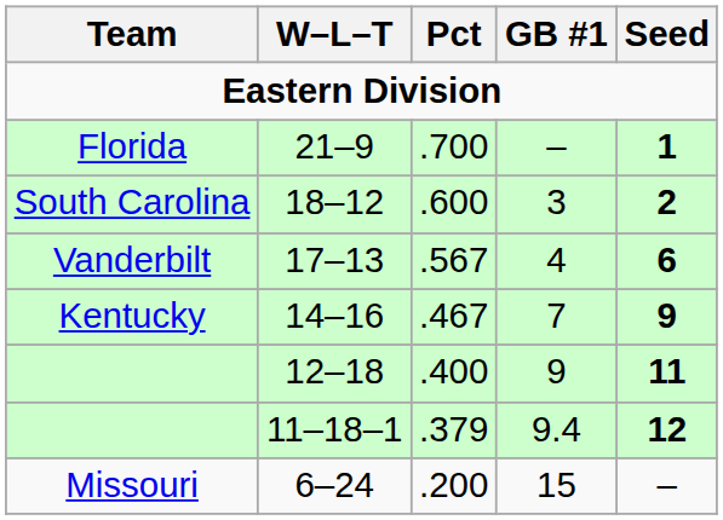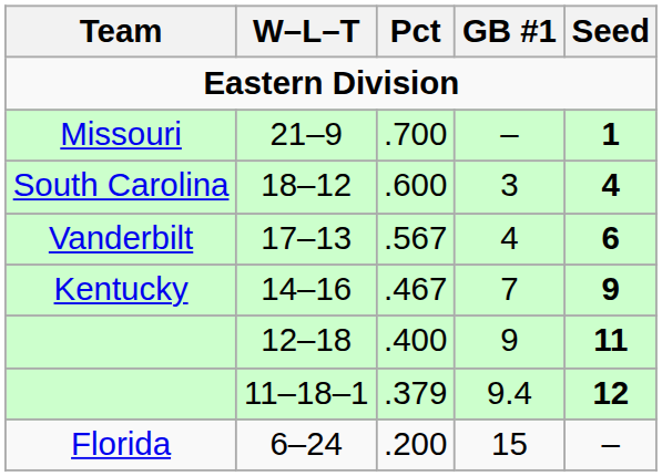 <table class="wikitable" style="float:left; margin-right:1em; text-align:center;">
 <tr>
 <th>Team</th>
 <th>W–L–T</th>
 <th>Pct</th>
 <th>GB #1</th>
 <th>Seed<br></th>
 </tr>
 <tr>
 <td colspan="7" align="center"><strong>Eastern Division</strong></td>
 </tr>
 <tr bgcolor=#ccffcc>
-<td><a href='#'>Florida</a></td>
+<td><a href='#'>Missouri</a></td>
 <td>21–9</td>
 <td>.700</td>
 <td>–</td>
 <td><strong>1</strong></td>
 </tr>
 <tr bgcolor=#ccffcc>
 <td><a href='#'>South Carolina</a></td>
 <td>18–12</td>
 <td>.600</td>
 <td>3</td>
-<td><strong>2</strong></td>
+<td><strong>4</strong></td>
 </tr>
 <tr bgcolor=#ccffcc>
 <td><a href='#'>Vanderbilt</a></td>
 <td>17–13</td>
 <td>.567</td>
 <td>4</td>
 <td><strong>6</strong></td>
 </tr>
 <tr bgcolor=#ccffcc>
 <td><a href='#'>Kentucky</a></td>
 <td>14–16</td>
 <td>.467</td>
 <td>7</td>
 <td><strong>9</strong></td>
 </tr>
 <tr bgcolor=#ccffcc>
 <td></td>
 <td>12–18</td>
 <td>.400</td>
 <td>9</td>
 <td><strong>11</strong></td>
 </tr>
 <tr bgcolor=#ccffcc>
 <td></td>
 <td>11–18–1</td>
 <td>.379</td>
 <td>9.4</td>
 <td><strong>12</strong></td>
 </tr>
 <tr>
-<td><a href='#'>Missouri</a></td>
+<td><a href='#'>Florida</a></td>
 <td>6–24</td>
 <td>.200</td>
 <td>15</td>
 <td>–</td>
 </tr>
 </table>
